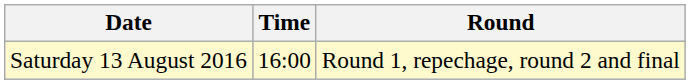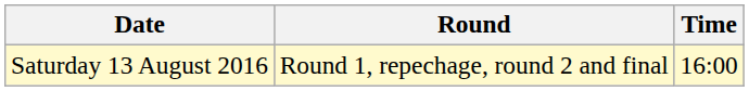 <table class="wikitable">
 <tr>
 <th>Date</th>
+<th>Round</th>
 <th>Time</th>
-<th>Round</th>
 </tr>
 <tr>
 <td style=background:lemonchiffon>Saturday 13 August 2016</td>
+<td style=background:lemonchiffon>Round 1, repechage, round 2 and final</td>
 <td style=background:lemonchiffon>16:00</td>
-<td style=background:lemonchiffon>Round 1, repechage, round 2 and final</td>
 </tr>
 </table>
